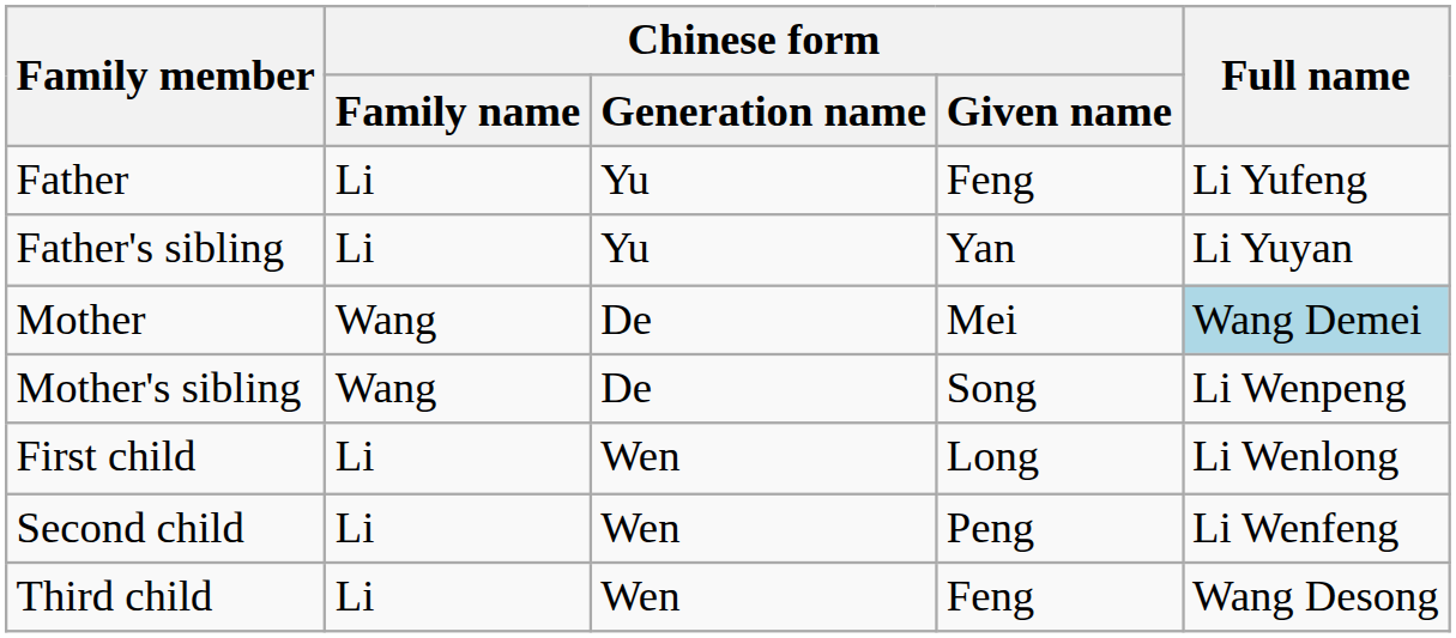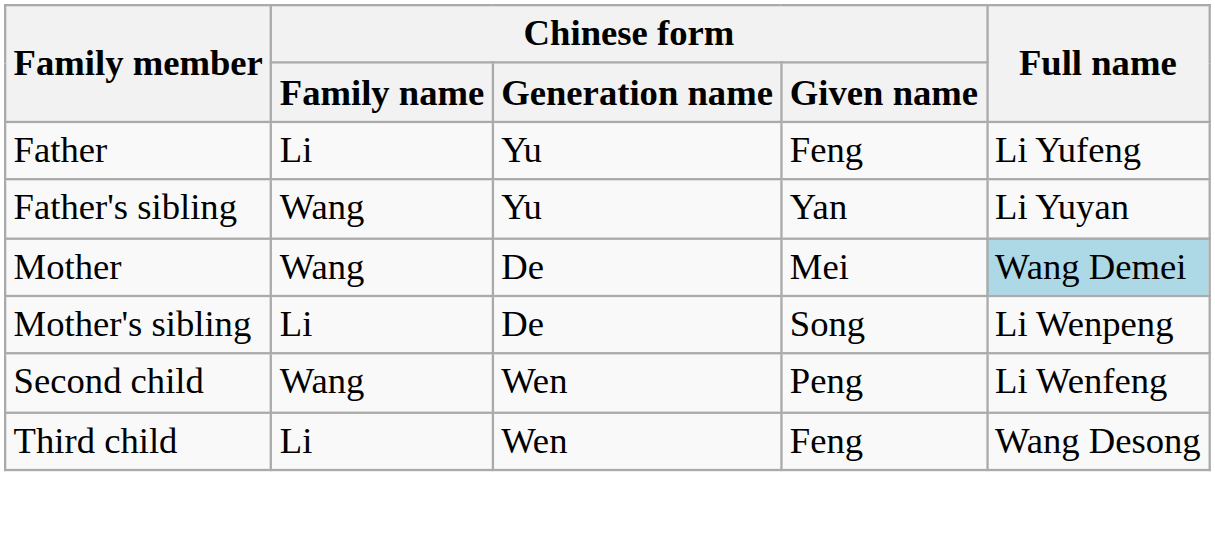 <table class="wikitable">
 <tr>
 <th rowspan="2">Family member</th>
 <th colspan="3">Chinese form</th>
 <th rowspan="2">Full name</th>
 </tr>
 <tr>
 <th>Family name</th>
 <th>Generation name</th>
 <th>Given name</th>
 </tr>
 <tr>
 <td>Father</td>
 <td>Li</td>
 <td>Yu</td>
 <td>Feng</td>
 <td>Li Yufeng</td>
 </tr>
 <tr>
 <td>Father's sibling</td>
-<td>Li</td>
+<td>Wang</td>
 <td>Yu</td>
 <td>Yan</td>
 <td>Li Yuyan</td>
 </tr>
 <tr>
 <td>Mother</td>
 <td>Wang</td>
 <td>De</td>
 <td>Mei</td>
 <td style="background: lightblue;">Wang Demei</td>
 </tr>
 <tr>
 <td>Mother's sibling</td>
-<td>Wang</td>
+<td>Li</td>
 <td>De</td>
 <td>Song</td>
 <td>Li Wenpeng</td>
 </tr>
 <tr>
-<td>First child</td>
-<td>Li</td>
-<td>Wen</td>
-<td>Long</td>
-<td>Li Wenlong</td>
-</tr>
-<tr>
 <td>Second child</td>
-<td>Li</td>
+<td>Wang</td>
 <td>Wen</td>
 <td>Peng</td>
 <td>Li Wenfeng</td>
 </tr>
 <tr>
 <td>Third child</td>
 <td>Li</td>
 <td>Wen</td>
 <td>Feng</td>
 <td>Wang Desong</td>
 </tr>
 </table>
